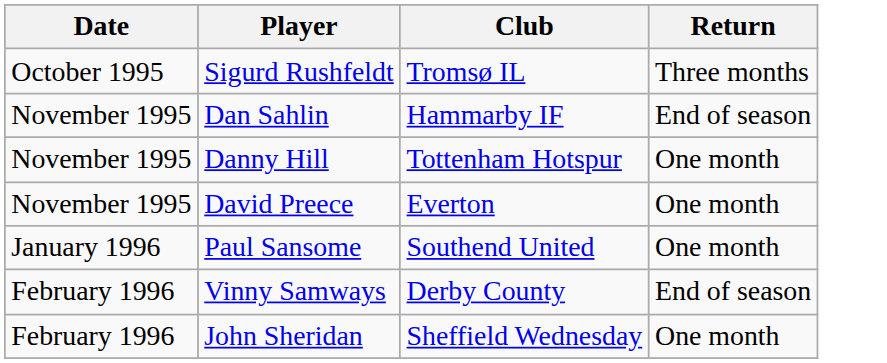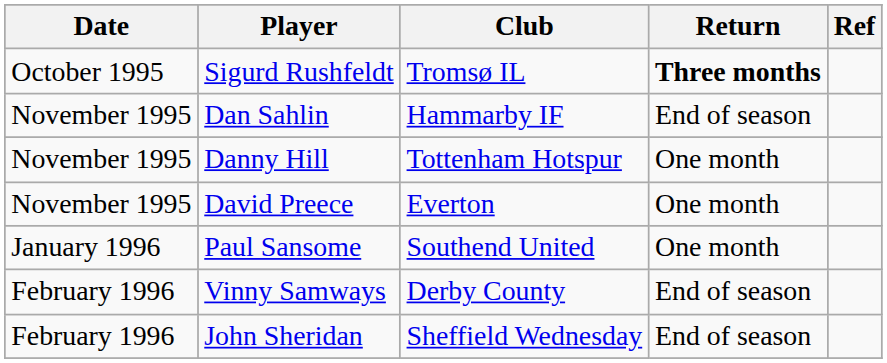 <table class="wikitable" style="text-align: left">
 <tr>
 <th>Date</th>
 <th>Player</th>
 <th>Club</th>
 <th>Return</th>
+<th>Ref</th>
 </tr>
 <tr>
 <td>October 1995</td>
 <td><a href='#'>Sigurd Rushfeldt</a></td>
 <td><a href='#'>Tromsø IL</a></td>
-<td>Three months</td>
+<td><strong>Three months</strong></td>
+<td style="text-align: center"></td>
 </tr>
 <tr>
 <td>November 1995</td>
 <td><a href='#'>Dan Sahlin</a></td>
 <td><a href='#'>Hammarby IF</a></td>
 <td>End of season</td>
+<td style="text-align: center"></td>
 </tr>
 <tr>
 <td>November 1995</td>
 <td><a href='#'>Danny Hill</a></td>
 <td><a href='#'>Tottenham Hotspur</a></td>
 <td>One month</td>
+<td style="text-align: center"></td>
 </tr>
 <tr>
 <td>November 1995</td>
 <td><a href='#'>David Preece</a></td>
 <td><a href='#'>Everton</a></td>
 <td>One month</td>
+<td style="text-align: center"></td>
 </tr>
 <tr>
 <td>January 1996</td>
 <td><a href='#'>Paul Sansome</a></td>
 <td><a href='#'>Southend United</a></td>
 <td>One month</td>
+<td style="text-align: center"></td>
 </tr>
 <tr>
 <td>February 1996</td>
 <td><a href='#'>Vinny Samways</a></td>
 <td><a href='#'>Derby County</a></td>
 <td>End of season</td>
+<td style="text-align: center"></td>
 </tr>
 <tr>
 <td>February 1996</td>
 <td><a href='#'>John Sheridan</a></td>
 <td><a href='#'>Sheffield Wednesday</a></td>
-<td>One month</td>
+<td>End of season</td>
+<td style="text-align: center"></td>
 </tr>
 </table>
